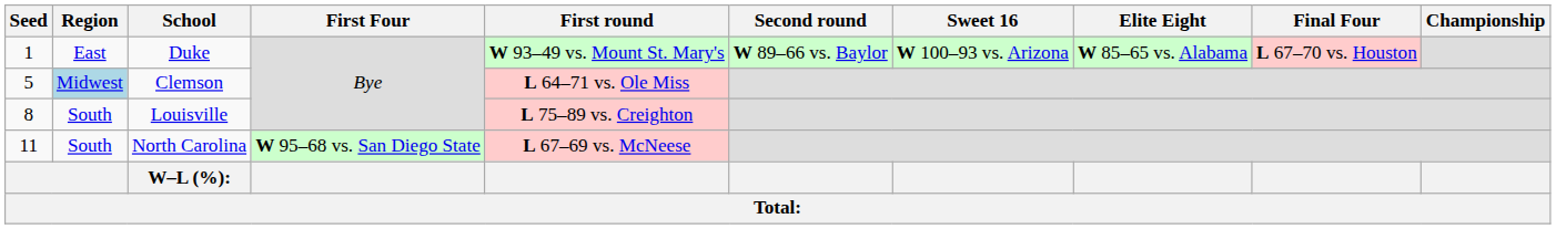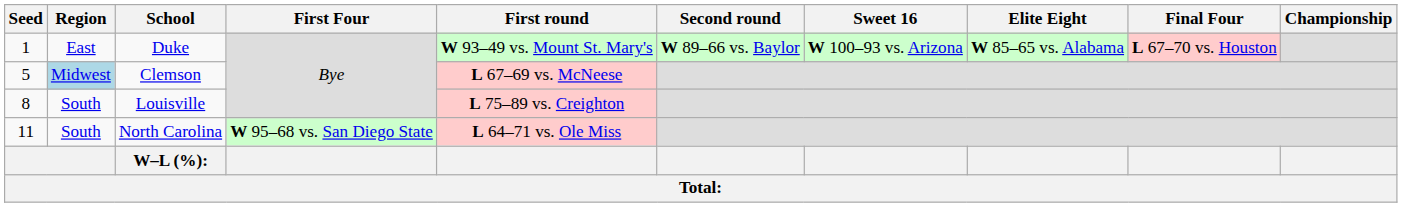 <table class="sortable wikitable" style="white-space:nowrap; text-align:center; font-size:90%;">
 <tr>
 <th>Seed</th>
 <th>Region</th>
 <th>School</th>
 <th>First Four</th>
 <th>First round</th>
 <th>Second round</th>
 <th>Sweet 16</th>
 <th>Elite Eight</th>
 <th>Final Four</th>
 <th>Championship</th>
 </tr>
 <tr>
 <td>1</td>
 <td><a href='#'>East</a></td>
 <td><a href='#'>Duke</a></td>
 <td rowspan=3 style="background:#ddd;"><em>Bye</em></td>
 <td style="background:#cfc;"><strong>W</strong> 93–49 vs.  <a href='#'>Mount St. Mary's</a> </td>
 <td style="background:#cfc;"><strong>W</strong> 89–66 vs.  <a href='#'>Baylor</a> </td>
 <td style="background:#cfc;"><strong>W</strong> 100–93 vs.  <a href='#'>Arizona</a> </td>
 <td style="background:#cfc;"><strong>W</strong> 85–65 vs.  <a href='#'>Alabama</a> </td>
 <td style="background:#fcc;"><strong>L</strong> 67–70 vs.  <a href='#'>Houston</a> </td>
 <td style="background:#ddd;"></td>
 </tr>
 <tr>
 <td>5</td>
 <td style="background: lightblue;"><a href='#'>Midwest</a></td>
 <td><a href='#'>Clemson</a></td>
-<td style="background:#fcc;"><strong>L</strong> 64–71 vs.  <a href='#'>Ole Miss</a> </td>
+<td style="background:#fcc;"><strong>L</strong> 67–69 vs.  <a href='#'>McNeese</a> </td>
 <td style="background:#ddd;" colspan=5></td>
 </tr>
 <tr>
 <td>8</td>
 <td><a href='#'>South</a></td>
 <td><a href='#'>Louisville</a></td>
 <td style="background:#fcc;"><strong>L</strong> 75–89 vs.  <a href='#'>Creighton</a> </td>
 <td style="background:#ddd;" colspan=5></td>
 </tr>
 <tr>
 <td>11</td>
 <td><a href='#'>South</a></td>
 <td><a href='#'>North Carolina</a></td>
 <td style="background:#cfc;"><strong>W</strong> 95–68 vs.  <a href='#'>San Diego State</a> </td>
-<td style="background:#fcc;"><strong>L</strong> 67–69 vs.  <a href='#'>McNeese</a> </td>
+<td style="background:#fcc;"><strong>L</strong> 64–71 vs.  <a href='#'>Ole Miss</a> </td>
 <td style="background:#ddd;" colspan=5></td>
 </tr>
 <tr>
 <th colspan=2></th>
 <th>W–L (%):</th>
 <th></th>
 <th></th>
 <th></th>
 <th></th>
 <th></th>
 <th></th>
 <th></th>
 </tr>
 <tr>
 <th colspan=10>Total: </th>
 </tr>
 </table>
